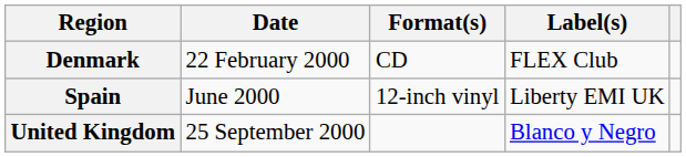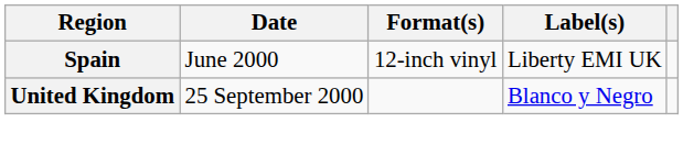 <table class="wikitable plainrowheaders">
 <tr>
 <th scope="col">Region</th>
 <th scope="col">Date</th>
 <th scope="col">Format(s)</th>
 <th scope="col">Label(s)</th>
 <th scope="col"></th>
-</tr>
-<tr>
-<th scope="row">Denmark</th>
-<td>22 February 2000</td>
-<td>CD</td>
-<td>FLEX Club</td>
-<td></td>
 </tr>
 <tr>
 <th scope="row">Spain</th>
 <td>June 2000</td>
 <td>12-inch vinyl</td>
 <td>Liberty EMI UK</td>
 <td></td>
 </tr>
 <tr>
 <th scope="row">United Kingdom</th>
 <td>25 September 2000</td>
 <td></td>
 <td><a href='#'>Blanco y Negro</a></td>
 <td></td>
 </tr>
 </table>
